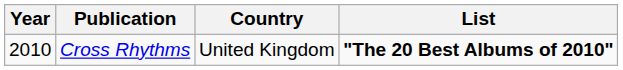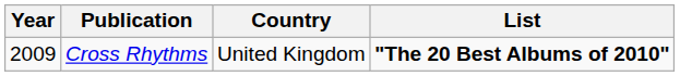 <table class="wikitable" border="1">
 <tr>
 <th>Year</th>
 <th>Publication</th>
 <th>Country</th>
 <th>List</th>
 </tr>
 <tr>
-<td>2010</td>
+<td>2009</td>
 <td><em><a href='#'>Cross Rhythms</a></em></td>
 <td>United Kingdom</td>
 <td><strong>"The 20 Best Albums of 2010"</strong></td>
 </tr>
 </table>
